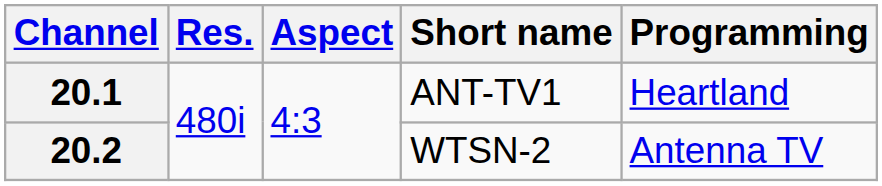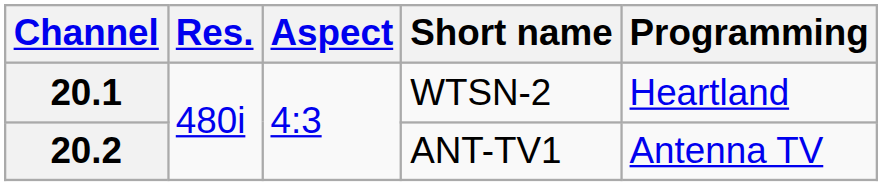 <table class="wikitable">
 <tr>
 <th><a href='#'>Channel</a></th>
 <th><a href='#'>Res.</a></th>
 <th><a href='#'>Aspect</a></th>
 <th>Short name</th>
 <th>Programming</th>
 </tr>
 <tr>
 <th scope = "row">20.1</th>
 <td rowspan=2><a href='#'>480i</a></td>
 <td rowspan=2><a href='#'>4:3</a></td>
-<td>ANT-TV1</td>
+<td>WTSN-2</td>
 <td><a href='#'>Heartland</a></td>
 </tr>
 <tr>
 <th scope = "row">20.2</th>
-<td>WTSN-2</td>
+<td>ANT-TV1</td>
 <td><a href='#'>Antenna TV</a></td>
 </tr>
 </table>
